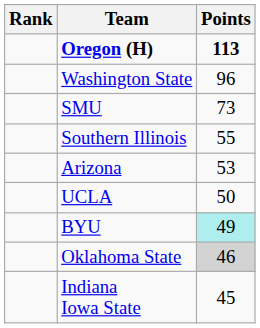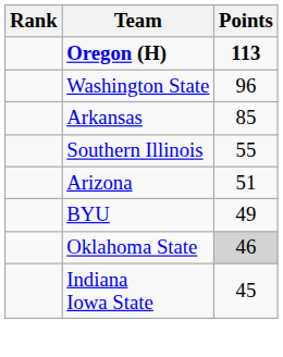 <table class="wikitable sortable" style="text-align:center">
 <tr>
 <th>Rank</th>
 <th>Team</th>
 <th>Points</th>
 </tr>
 <tr>
 <td></td>
 <td align="left"><strong><a href='#'>Oregon</a></strong> <strong>(H)</strong></td>
 <td><strong>113</strong></td>
 </tr>
 <tr>
 <td></td>
 <td align="left"><a href='#'>Washington State</a></td>
 <td>96</td>
 </tr>
 <tr>
 <td></td>
-<td align="left"><a href='#'>SMU</a></td>
-<td>73</td>
+<td align="left"><a href='#'>Arkansas</a></td>
+<td>85</td>
 </tr>
 <tr>
 <td></td>
 <td align="left"><a href='#'>Southern Illinois</a></td>
 <td>55</td>
 </tr>
 <tr>
 <td></td>
 <td align="left"><a href='#'>Arizona</a></td>
-<td>53</td>
-</tr>
-<tr>
-<td></td>
-<td align="left"><a href='#'>UCLA</a></td>
-<td>50</td>
+<td>51</td>
 </tr>
 <tr>
 <td></td>
 <td align="left"><a href='#'>BYU</a></td>
-<td style="background: paleturquoise;">49</td>
+<td>49</td>
 </tr>
 <tr>
 <td></td>
 <td align="left"><a href='#'>Oklahoma State</a></td>
 <td style="background: lightgrey;">46</td>
 </tr>
 <tr>
 <td></td>
 <td align="left"><a href='#'>Indiana</a><br><a href='#'>Iowa State</a></td>
 <td>45</td>
 </tr>
 </table>
